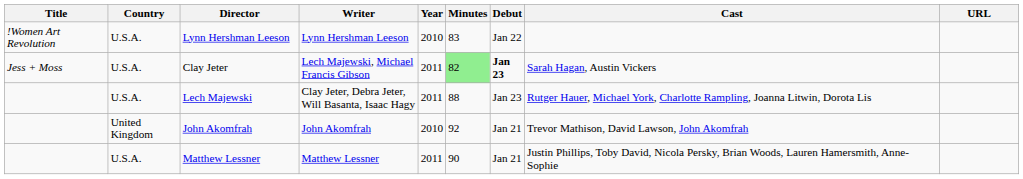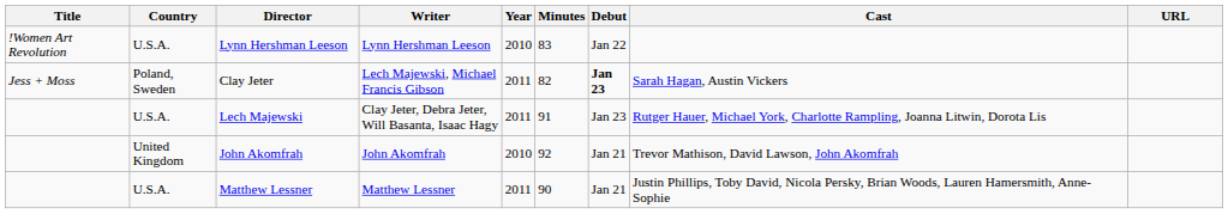 <table class="wikitable sortable" style="width:1450px">
 <tr>
 <th width="150">Title</th>
 <th width="100">Country</th>
 <th width="175">Director</th>
 <th width="175">Writer</th>
 <th width="30">Year</th>
 <th width="15">Minutes</th>
 <th width="40">Debut</th>
 <th width="650">Cast</th>
 <th width="115">URL</th>
 </tr>
 <tr>
 <td><em>!Women Art Revolution</em></td>
 <td>U.S.A.</td>
 <td><a href='#'>Lynn Hershman Leeson</a></td>
 <td><a href='#'>Lynn Hershman Leeson</a></td>
 <td>2010</td>
 <td>83</td>
 <td>Jan 22</td>
 <td></td>
 <td> </td>
 </tr>
 <tr>
 <td><em>Jess + Moss</em></td>
-<td>U.S.A.</td>
+<td>Poland, Sweden</td>
 <td>Clay Jeter</td>
 <td><a href='#'>Lech Majewski</a>, <a href='#'>Michael Francis Gibson</a></td>
 <td>2011</td>
-<td style="background: lightgreen;">82</td>
+<td>82</td>
 <td><strong>Jan 23</strong></td>
 <td><a href='#'>Sarah Hagan</a>, Austin Vickers</td>
 <td> </td>
 </tr>
 <tr>
 <td><em></em></td>
 <td>U.S.A.</td>
 <td><a href='#'>Lech Majewski</a></td>
 <td>Clay Jeter, Debra Jeter, Will Basanta, Isaac Hagy</td>
 <td>2011</td>
-<td>88</td>
+<td>91</td>
 <td>Jan 23</td>
 <td><a href='#'>Rutger Hauer</a>, <a href='#'>Michael York</a>, <a href='#'>Charlotte Rampling</a>, Joanna Litwin, Dorota Lis</td>
 <td> </td>
 </tr>
 <tr>
 <td><em></em></td>
 <td>United Kingdom</td>
 <td><a href='#'>John Akomfrah</a></td>
 <td><a href='#'>John Akomfrah</a></td>
 <td>2010</td>
 <td>92</td>
 <td>Jan 21</td>
 <td>Trevor Mathison, David Lawson, <a href='#'>John Akomfrah</a></td>
 <td> </td>
 </tr>
 <tr>
 <td><em></em></td>
 <td>U.S.A.</td>
 <td><a href='#'>Matthew Lessner</a></td>
 <td><a href='#'>Matthew Lessner</a></td>
 <td>2011</td>
 <td>90</td>
 <td>Jan 21</td>
 <td>Justin Phillips, Toby David, Nicola Persky, Brian Woods, Lauren Hamersmith, Anne-Sophie</td>
 <td> </td>
 </tr>
 </table>
